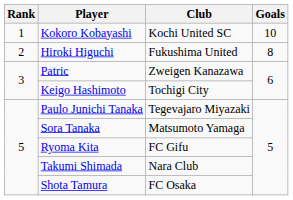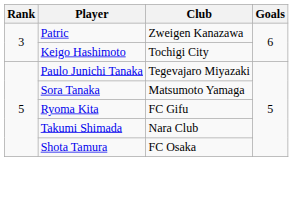 <table class="wikitable" style="text-align:center">
 <tr>
 <th>Rank</th>
 <th>Player</th>
 <th>Club</th>
 <th>Goals</th>
-</tr>
-<tr>
-<td rowspan=1>1</td>
-<td align=left> <a href='#'>Kokoro Kobayashi</a></td>
-<td align=left>Kochi United SC</td>
-<td rowspan=1>10</td>
-</tr>
-<tr>
-<td rowspan=1>2</td>
-<td align=left> <a href='#'>Hiroki Higuchi</a></td>
-<td align=left>Fukushima United</td>
-<td rowspan=1>8</td>
 </tr>
 <tr>
 <td rowspan=2>3</td>
 <td align=left> <a href='#'>Patric</a></td>
 <td align=left>Zweigen Kanazawa</td>
 <td rowspan=2>6</td>
 </tr>
 <tr>
 <td align=left> <a href='#'>Keigo Hashimoto</a></td>
 <td align=left>Tochigi City</td>
 </tr>
 <tr>
 <td rowspan=5>5</td>
 <td align=left> <a href='#'>Paulo Junichi Tanaka</a></td>
 <td align=left>Tegevajaro Miyazaki</td>
 <td rowspan=5>5</td>
 </tr>
 <tr>
 <td align=left> <a href='#'>Sora Tanaka</a></td>
 <td align=left>Matsumoto Yamaga</td>
 </tr>
 <tr>
 <td align=left> <a href='#'>Ryoma Kita</a></td>
 <td align=left>FC Gifu</td>
 </tr>
 <tr>
 <td align=left> <a href='#'>Takumi Shimada</a></td>
 <td align=left>Nara Club</td>
 </tr>
 <tr>
 <td align=left> <a href='#'>Shota Tamura</a></td>
 <td align=left>FC Osaka</td>
 </tr>
 </table>
